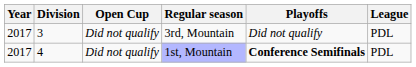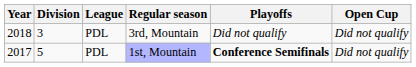 <table class="wikitable">
 <tr>
 <th>Year</th>
 <th>Division</th>
-<th>Open Cup</th>
+<th>League</th>
 <th>Regular season</th>
 <th>Playoffs</th>
-<th>League</th>
+<th>Open Cup</th>
+</tr>
+<tr>
+<td>2018</td>
+<td>3</td>
+<td>PDL</td>
+<td>3rd, Mountain</td>
+<td><em>Did not qualify</em></td>
+<td><em>Did not qualify</em></td>
 </tr>
 <tr>
 <td>2017</td>
-<td>3</td>
-<td><em>Did not qualify</em></td>
-<td>3rd, Mountain</td>
-<td><em>Did not qualify</em></td>
+<td>5</td>
 <td>PDL</td>
-</tr>
-<tr>
-<td>2017</td>
-<td>4</td>
-<td><em>Did not qualify</em></td>
 <td bgcolor="#b3b7ff">1st, Mountain</td>
 <td><strong>Conference Semifinals</strong></td>
-<td>PDL</td>
+<td><em>Did not qualify</em></td>
 </tr>
 </table>
